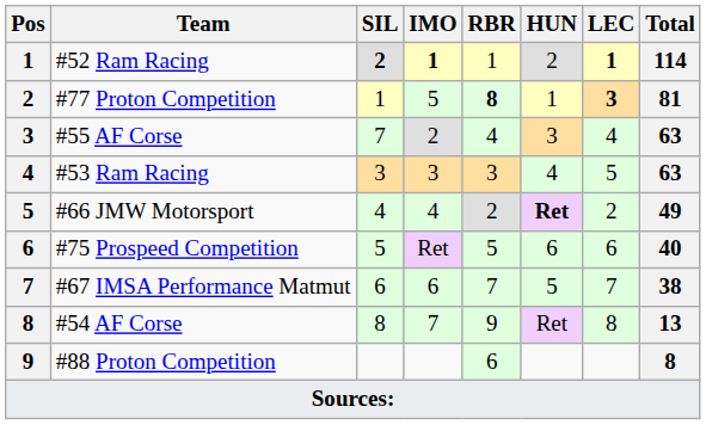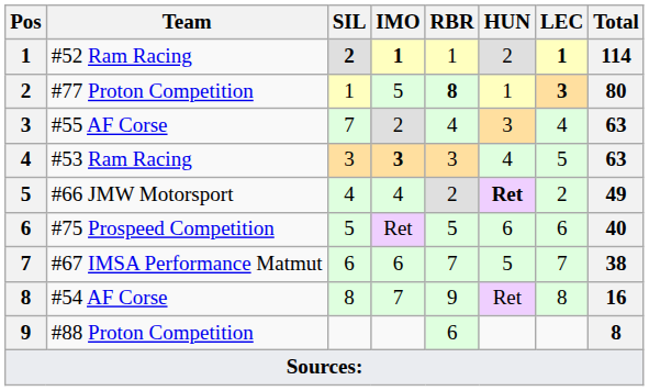 <table class="wikitable" style="font-size: 85%; text-align:center">
 <tr>
 <th>Pos</th>
 <th>Team</th>
 <th>SIL<br></th>
 <th>IMO<br></th>
 <th>RBR<br></th>
 <th>HUN<br></th>
 <th>LEC<br></th>
 <th>Total</th>
 </tr>
 <tr>
 <th>1</th>
 <td align=left>#52 <a href='#'>Ram Racing</a></td>
 <td style="background:#DFDFDF;"><strong>2</strong></td>
 <td style="background:#FFFFBF;"><strong>1</strong></td>
 <td style="background:#FFFFBF;">1</td>
 <td style="background:#DFDFDF;">2</td>
 <td style="background:#FFFFBF;"><strong>1</strong></td>
 <th>114</th>
 </tr>
 <tr>
 <th>2</th>
 <td align=left>#77 <a href='#'>Proton Competition</a></td>
 <td style="background:#FFFFBF;">1</td>
 <td style="background:#DFFFDF;">5</td>
 <td style="background:#DFFFDF;"><strong>8</strong></td>
 <td style="background:#FFFFBF;">1</td>
 <td style="background:#FFDF9F;"><strong>3</strong></td>
-<th>81</th>
+<th>80</th>
 </tr>
 <tr>
 <th>3</th>
 <td align=left>#55 <a href='#'>AF Corse</a></td>
 <td style="background:#DFFFDF;">7</td>
 <td style="background:#DFDFDF;">2</td>
 <td style="background:#DFFFDF;">4</td>
 <td style="background:#FFDF9F;">3</td>
 <td style="background:#DFFFDF;">4</td>
 <th>63</th>
 </tr>
 <tr>
 <th>4</th>
 <td align=left>#53 <a href='#'>Ram Racing</a></td>
 <td style="background:#FFDF9F;">3</td>
-<td style="background:#FFDF9F;">3</td>
+<td style="background:#FFDF9F;"><strong>3</strong></td>
 <td style="background:#FFDF9F;">3</td>
 <td style="background:#DFFFDF;">4</td>
 <td style="background:#DFFFDF;">5</td>
 <th>63</th>
 </tr>
 <tr>
 <th>5</th>
 <td align=left>#66 JMW Motorsport</td>
 <td style="background:#DFFFDF;">4</td>
 <td style="background:#DFFFDF;">4</td>
 <td style="background:#DFDFDF;">2</td>
 <td style="background:#EFCFFF;"><strong>Ret</strong></td>
 <td style="background:#DFFFDF;">2</td>
 <th>49</th>
 </tr>
 <tr>
 <th>6</th>
 <td align=left>#75 <a href='#'>Prospeed Competition</a></td>
 <td style="background:#DFFFDF;">5</td>
 <td style="background:#EFCFFF;">Ret</td>
 <td style="background:#DFFFDF;">5</td>
 <td style="background:#DFFFDF;">6</td>
 <td style="background:#DFFFDF;">6</td>
 <th>40</th>
 </tr>
 <tr>
 <th>7</th>
 <td align=left>#67 <a href='#'>IMSA Performance</a> Matmut</td>
 <td style="background:#DFFFDF;">6</td>
 <td style="background:#DFFFDF;">6</td>
 <td style="background:#DFFFDF;">7</td>
 <td style="background:#DFFFDF;">5</td>
 <td style="background:#DFFFDF;">7</td>
 <th>38</th>
 </tr>
 <tr>
 <th>8</th>
 <td align=left>#54 <a href='#'>AF Corse</a></td>
 <td style="background:#DFFFDF;">8</td>
 <td style="background:#DFFFDF;">7</td>
 <td style="background:#DFFFDF;">9</td>
 <td style="background:#EFCFFF;">Ret</td>
 <td style="background:#DFFFDF;">8</td>
-<th>13</th>
+<th>16</th>
 </tr>
 <tr>
 <th>9</th>
 <td align=left>#88 <a href='#'>Proton Competition</a></td>
 <td></td>
 <td></td>
 <td style="background:#DFFFDF;">6</td>
 <td></td>
 <td></td>
 <th>8</th>
 </tr>
 <tr class="sortbottom">
 <td colspan="8" style="background-color:#EAECF0;text-align:center"><strong>Sources:</strong></td>
 </tr>
 </table>
